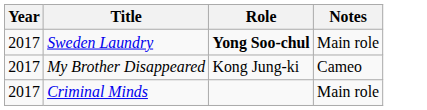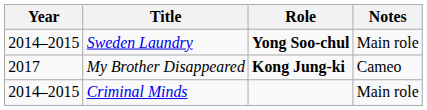 <table class="wikitable">
 <tr>
 <th>Year</th>
 <th>Title</th>
 <th>Role</th>
 <th>Notes</th>
 </tr>
 <tr>
-<td>2017</td>
+<td>2014–2015</td>
 <td><em><a href='#'>Sweden Laundry</a></em></td>
 <td><strong>Yong Soo-chul</strong></td>
 <td>Main role</td>
 </tr>
 <tr>
 <td>2017</td>
 <td><em>My Brother Disappeared</em></td>
-<td>Kong Jung-ki</td>
+<td><strong>Kong Jung-ki</strong></td>
 <td>Cameo</td>
 </tr>
 <tr>
-<td>2017</td>
+<td>2014–2015</td>
 <td><em><a href='#'>Criminal Minds</a></em></td>
 <td></td>
 <td>Main role</td>
 </tr>
 </table>
